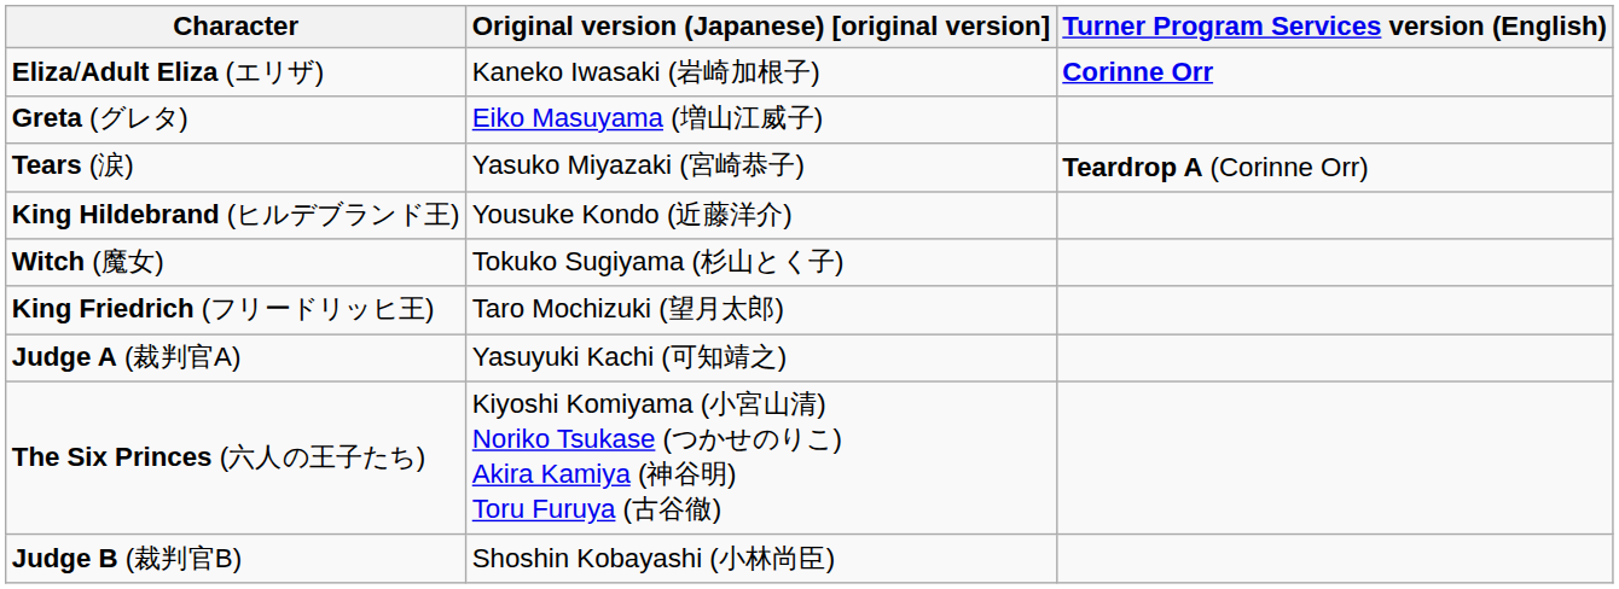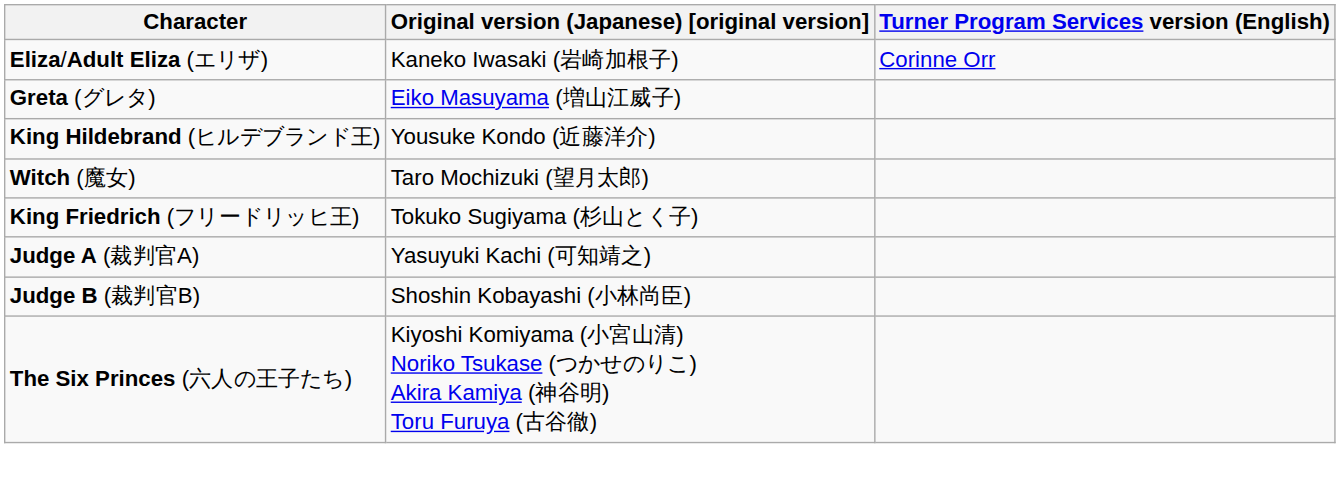 <table class="wikitable">
 <tr>
 <th>Character</th>
 <th>Original version (Japanese) [original version]</th>
 <th><a href='#'>Turner Program Services</a> version (English)</th>
 </tr>
 <tr>
 <td><strong>Eliza</strong>/<strong>Adult Eliza</strong> (エリザ)</td>
 <td>Kaneko Iwasaki (岩崎加根子)</td>
-<td><strong><a href='#'>Corinne Orr</a></strong></td>
+<td><a href='#'>Corinne Orr</a></td>
 </tr>
 <tr>
 <td><strong>Greta</strong> (グレタ)</td>
 <td><a href='#'>Eiko Masuyama</a> (増山江威子)</td>
 <td></td>
-</tr>
-<tr>
-<td><strong>Tears</strong> (涙)</td>
-<td>Yasuko Miyazaki (宮崎恭子)</td>
-<td><strong>Teardrop A</strong> (Corinne Orr)</td>
 </tr>
 <tr>
 <td><strong>King Hildebrand</strong> (ヒルデブランド王)</td>
 <td>Yousuke Kondo (近藤洋介)</td>
 <td></td>
 </tr>
 <tr>
 <td><strong>Witch</strong> (魔女)</td>
-<td>Tokuko Sugiyama (杉山とく子)</td>
+<td>Taro Mochizuki (望月太郎)</td>
 <td></td>
 </tr>
 <tr>
 <td><strong>King Friedrich</strong> (フリードリッヒ王)</td>
-<td>Taro Mochizuki (望月太郎)</td>
+<td>Tokuko Sugiyama (杉山とく子)</td>
 <td></td>
 </tr>
 <tr>
 <td><strong>Judge A</strong> (裁判官A)</td>
 <td>Yasuyuki Kachi (可知靖之)</td>
 <td></td>
 </tr>
 <tr>
+<td><strong>Judge B</strong> (裁判官B)</td>
+<td>Shoshin Kobayashi (小林尚臣)</td>
+<td></td>
+</tr>
+<tr>
 <td><strong>The Six Princes</strong> (六人の王子たち)</td>
 <td>Kiyoshi Komiyama (小宮山清)<br><a href='#'>Noriko Tsukase</a> (つかせのりこ)<br><a href='#'>Akira Kamiya</a> (神谷明)<br><a href='#'>Toru Furuya</a> (古谷徹)</td>
 <td></td>
 </tr>
-<tr>
-<td><strong>Judge B</strong> (裁判官B)</td>
-<td>Shoshin Kobayashi (小林尚臣)</td>
-<td></td>
-</tr>
 </table>
